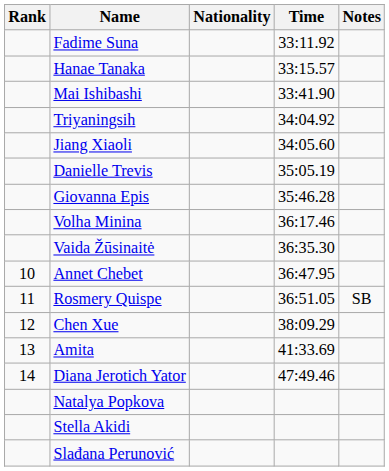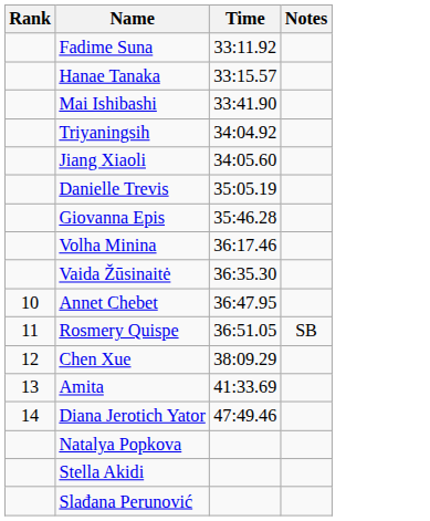 <table class="wikitable sortable" style="text-align:center">
 <tr>
 <th>Rank</th>
 <th>Name</th>
-<th>Nationality</th>
 <th>Time</th>
 <th>Notes</th>
 </tr>
 <tr>
 <td></td>
 <td align=left><a href='#'>Fadime Suna</a></td>
-<td align=left></td>
 <td>33:11.92</td>
 <td></td>
 </tr>
 <tr>
 <td></td>
 <td align=left><a href='#'>Hanae Tanaka</a></td>
-<td align=left></td>
 <td>33:15.57</td>
 <td></td>
 </tr>
 <tr>
 <td></td>
 <td align=left><a href='#'>Mai Ishibashi</a></td>
-<td align=left></td>
 <td>33:41.90</td>
 <td></td>
 </tr>
 <tr>
 <td></td>
 <td align=left><a href='#'>Triyaningsih</a></td>
-<td align=left></td>
 <td>34:04.92</td>
 <td></td>
 </tr>
 <tr>
 <td></td>
 <td align=left><a href='#'>Jiang Xiaoli</a></td>
-<td align=left></td>
 <td>34:05.60</td>
 <td></td>
 </tr>
 <tr>
 <td></td>
 <td align=left><a href='#'>Danielle Trevis</a></td>
-<td align=left></td>
 <td>35:05.19</td>
 <td></td>
 </tr>
 <tr>
 <td></td>
 <td align=left><a href='#'>Giovanna Epis</a></td>
-<td align=left></td>
 <td>35:46.28</td>
 <td></td>
 </tr>
 <tr>
 <td></td>
 <td align=left><a href='#'>Volha Minina</a></td>
-<td align=left></td>
 <td>36:17.46</td>
 <td></td>
 </tr>
 <tr>
 <td></td>
 <td align=left><a href='#'>Vaida Žūsinaitė</a></td>
-<td align=left></td>
 <td>36:35.30</td>
 <td></td>
 </tr>
 <tr>
 <td>10</td>
 <td align=left><a href='#'>Annet Chebet</a></td>
-<td align=left></td>
 <td>36:47.95</td>
 <td></td>
 </tr>
 <tr>
 <td>11</td>
 <td align=left><a href='#'>Rosmery Quispe</a></td>
-<td align=left></td>
 <td>36:51.05</td>
 <td>SB</td>
 </tr>
 <tr>
 <td>12</td>
 <td align=left><a href='#'>Chen Xue</a></td>
-<td align=left></td>
 <td>38:09.29</td>
 <td></td>
 </tr>
 <tr>
 <td>13</td>
 <td align=left><a href='#'>Amita</a></td>
-<td align=left></td>
 <td>41:33.69</td>
 <td></td>
 </tr>
 <tr>
 <td>14</td>
 <td align=left><a href='#'>Diana Jerotich Yator</a></td>
-<td align=left></td>
 <td>47:49.46</td>
 <td></td>
 </tr>
 <tr>
 <td></td>
 <td align=left><a href='#'>Natalya Popkova</a></td>
-<td align=left></td>
 <td></td>
 <td></td>
 </tr>
 <tr>
 <td></td>
 <td align=left><a href='#'>Stella Akidi</a></td>
-<td align=left></td>
 <td></td>
 <td></td>
 </tr>
 <tr>
 <td></td>
 <td align=left><a href='#'>Slađana Perunović</a></td>
-<td align=left></td>
 <td></td>
 <td></td>
 </tr>
 </table>
